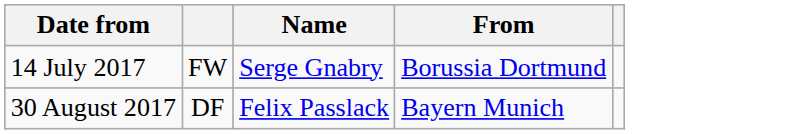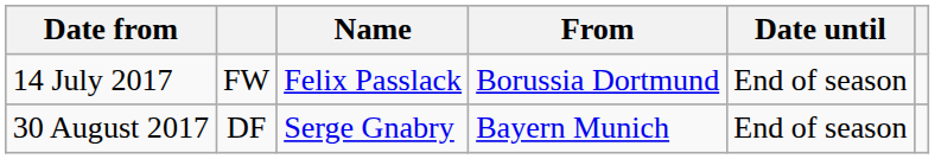 <table class="wikitable">
 <tr>
 <th scope=col>Date from</th>
 <th scope=col></th>
 <th scope=col>Name</th>
 <th scope=col>From</th>
+<th scope=col>Date until</th>
 <th scope=col></th>
 </tr>
 <tr>
 <td>14 July 2017</td>
 <td align=center>FW</td>
-<td><a href='#'>Serge Gnabry</a></td>
+<td><a href='#'>Felix Passlack</a></td>
 <td><a href='#'>Borussia Dortmund</a></td>
+<td>End of season</td>
 <td></td>
 </tr>
 <tr>
 <td>30 August 2017</td>
 <td align=center>DF</td>
-<td><a href='#'>Felix Passlack</a></td>
+<td><a href='#'>Serge Gnabry</a></td>
 <td><a href='#'>Bayern Munich</a></td>
+<td>End of season</td>
 <td></td>
 </tr>
 </table>
